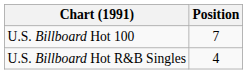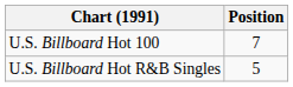 <table class="wikitable sortable">
 <tr>
 <th>Chart (1991)</th>
 <th>Position</th>
 </tr>
 <tr>
 <td>U.S. <em>Billboard</em> Hot 100</td>
 <td align="center">7</td>
 </tr>
 <tr>
 <td>U.S. <em>Billboard</em> Hot R&B Singles</td>
-<td align="center">4</td>
+<td align="center">5</td>
 </tr>
 </table>
